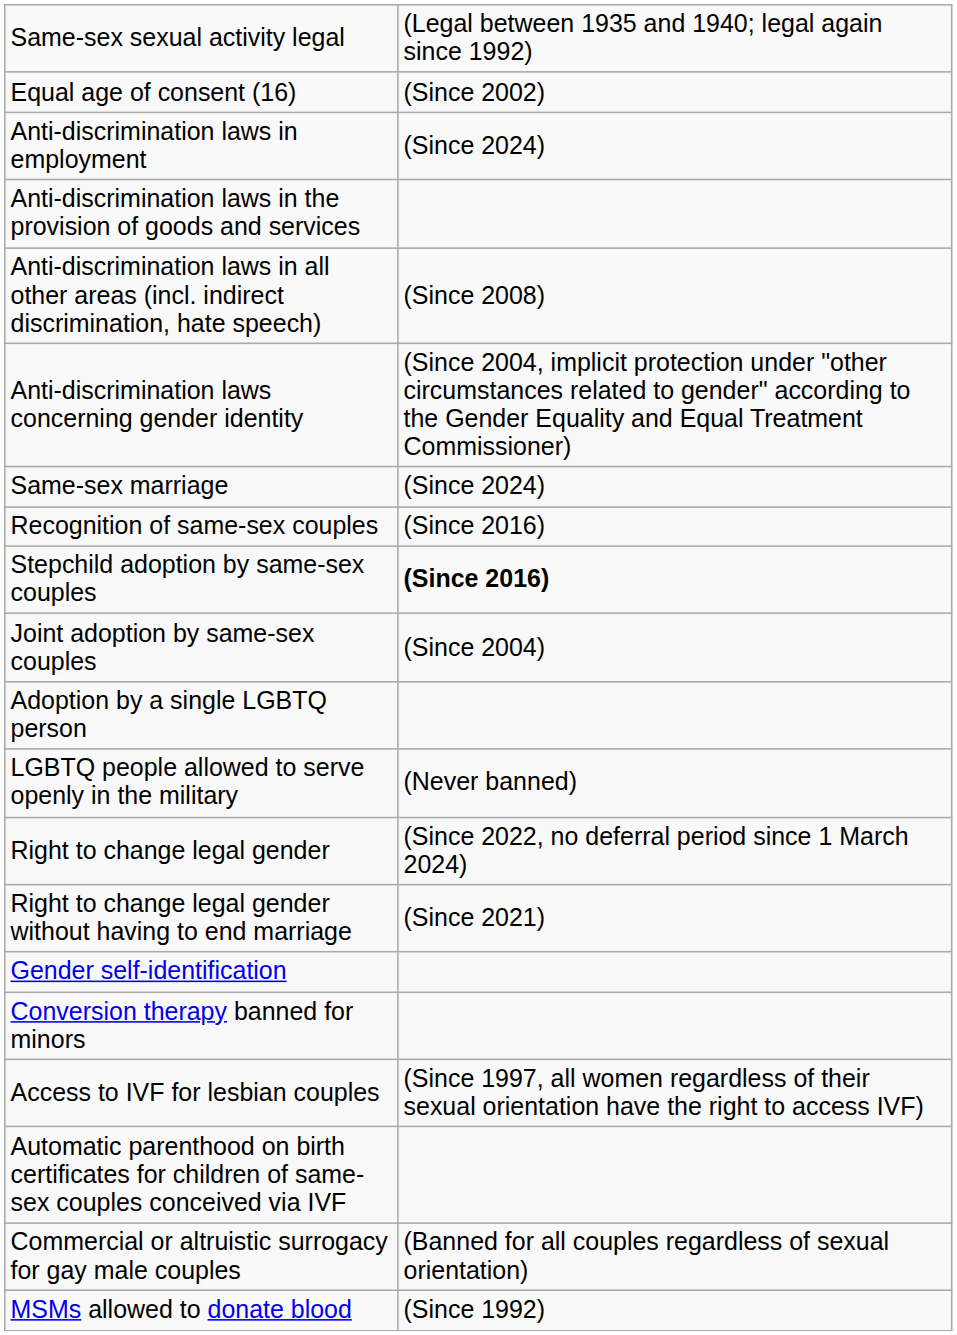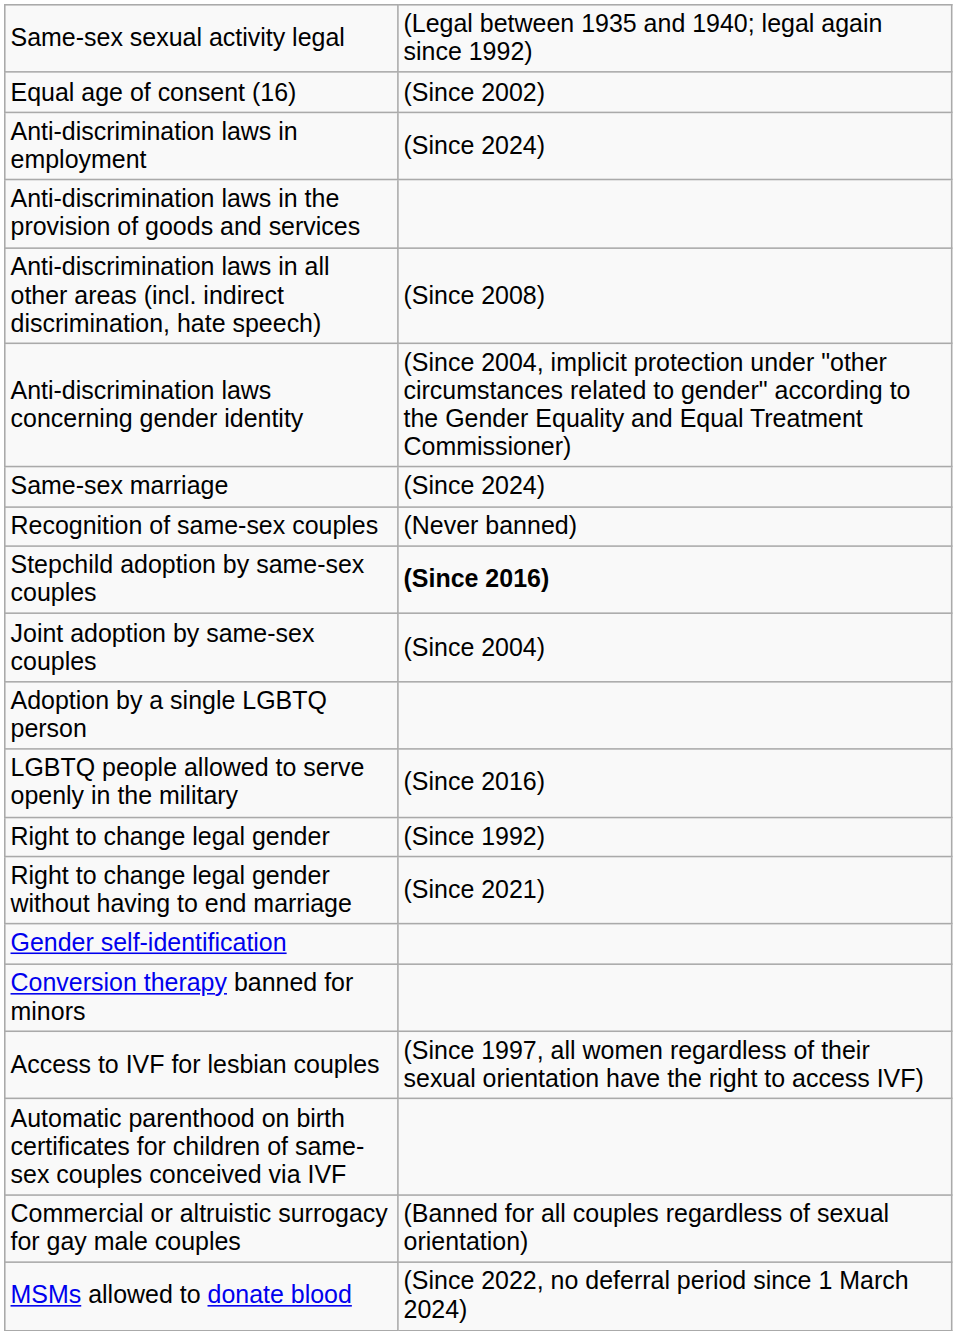 <table class="wikitable">
 <tr>
 <td>Same-sex sexual activity legal</td>
 <td> (Legal between 1935 and 1940; legal again since 1992)</td>
 </tr>
 <tr>
 <td>Equal age of consent (16)</td>
 <td> (Since 2002)</td>
 </tr>
 <tr>
 <td>Anti-discrimination laws in employment</td>
 <td> (Since 2024)</td>
 </tr>
 <tr>
 <td>Anti-discrimination laws in the provision of goods and services</td>
 <td></td>
 </tr>
 <tr>
 <td>Anti-discrimination laws in all other areas  (incl. indirect discrimination, hate speech)</td>
 <td> (Since 2008)</td>
 </tr>
 <tr>
 <td>Anti-discrimination laws concerning gender identity</td>
 <td> (Since 2004, implicit protection under "other circumstances related to gender" according to the Gender Equality and Equal Treatment Commissioner)</td>
 </tr>
 <tr>
 <td>Same-sex marriage</td>
 <td> (Since 2024)</td>
 </tr>
 <tr>
 <td>Recognition of same-sex couples</td>
-<td> (Since 2016)</td>
+<td> (Never banned)</td>
 </tr>
 <tr>
 <td>Stepchild adoption by same-sex couples</td>
 <td><strong> (Since 2016)</strong></td>
 </tr>
 <tr>
 <td>Joint adoption by same-sex couples</td>
 <td> (Since 2004)</td>
 </tr>
 <tr>
 <td>Adoption by a single LGBTQ person</td>
 <td></td>
 </tr>
 <tr>
 <td>LGBTQ people allowed to serve openly in the military</td>
-<td> (Never banned)</td>
+<td> (Since 2016)</td>
 </tr>
 <tr>
 <td>Right to change legal gender</td>
-<td> (Since 2022, no deferral period since 1 March 2024)</td>
+<td> (Since 1992)</td>
 </tr>
 <tr>
 <td>Right to change legal gender without having to end marriage</td>
 <td> (Since 2021)</td>
 </tr>
 <tr>
 <td><a href='#'>Gender self-identification</a></td>
 <td></td>
 </tr>
 <tr>
 <td><a href='#'>Conversion therapy</a> banned for minors</td>
 <td></td>
 </tr>
 <tr>
 <td>Access to IVF for lesbian couples</td>
 <td> (Since 1997, all women regardless of their sexual orientation have the right to access IVF)</td>
 </tr>
 <tr>
 <td>Automatic parenthood on birth certificates for children of same-sex couples conceived via IVF</td>
 <td></td>
 </tr>
 <tr>
 <td>Commercial or altruistic surrogacy for gay male couples</td>
 <td> (Banned for all couples regardless of sexual orientation)</td>
 </tr>
 <tr>
 <td><a href='#'>MSMs</a> allowed to <a href='#'>donate blood</a></td>
-<td> (Since 1992)</td>
+<td> (Since 2022, no deferral period since 1 March 2024)</td>
 </tr>
 </table>
